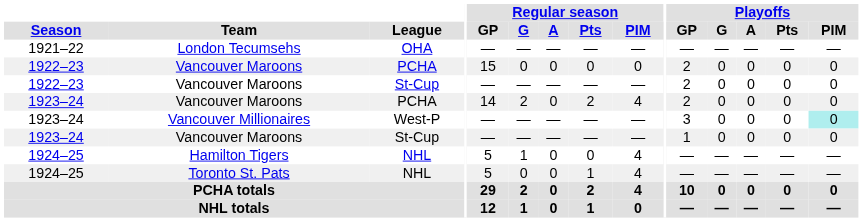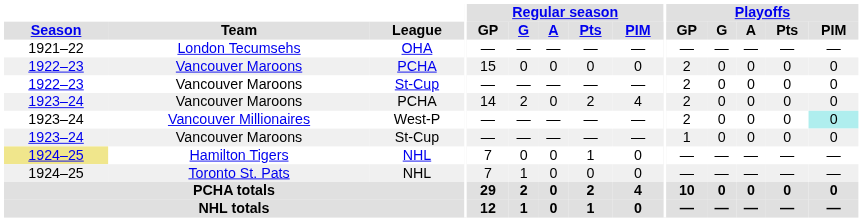 <table border="0" cellpadding="1" cellspacing="0" style="text-align:center; width:60em">
 <tr bgcolor="#e0e0e0">
 <th colspan="3" bgcolor="#ffffff"></th>
 <th rowspan="100" bgcolor="#ffffff"></th>
 <th colspan="5"><a href='#'>Regular season</a></th>
 <th rowspan="100" bgcolor="#ffffff"></th>
 <th colspan="5"><a href='#'>Playoffs</a></th>
 </tr>
 <tr bgcolor="#e0e0e0">
 <th><a href='#'>Season</a></th>
 <th>Team</th>
 <th>League</th>
 <th>GP</th>
 <th><a href='#'>G</a></th>
 <th><a href='#'>A</a></th>
 <th><a href='#'>Pts</a></th>
 <th><a href='#'>PIM</a></th>
 <th>GP</th>
 <th>G</th>
 <th>A</th>
 <th>Pts</th>
 <th>PIM</th>
 </tr>
 <tr>
 <td>1921–22</td>
 <td><a href='#'>London Tecumsehs</a></td>
 <td><a href='#'>OHA</a></td>
 <td>—</td>
 <td>—</td>
 <td>—</td>
 <td>—</td>
 <td>—</td>
 <td>—</td>
 <td>—</td>
 <td>—</td>
 <td>—</td>
 <td>—</td>
 </tr>
 <tr bgcolor="#f0f0f0">
 <td><a href='#'>1922–23</a></td>
 <td><a href='#'>Vancouver Maroons</a></td>
 <td><a href='#'>PCHA</a></td>
 <td>15</td>
 <td>0</td>
 <td>0</td>
 <td>0</td>
 <td>0</td>
 <td>2</td>
 <td>0</td>
 <td>0</td>
 <td>0</td>
 <td>0</td>
 </tr>
 <tr>
 <td><a href='#'>1922–23</a></td>
 <td>Vancouver Maroons</td>
 <td><a href='#'>St-Cup</a></td>
 <td>—</td>
 <td>—</td>
 <td>—</td>
 <td>—</td>
 <td>—</td>
 <td>2</td>
 <td>0</td>
 <td>0</td>
 <td>0</td>
 <td>0</td>
 </tr>
 <tr bgcolor="#f0f0f0">
 <td><a href='#'>1923–24</a></td>
 <td>Vancouver Maroons</td>
 <td>PCHA</td>
 <td>14</td>
 <td>2</td>
 <td>0</td>
 <td>2</td>
 <td>4</td>
 <td>2</td>
 <td>0</td>
 <td>0</td>
 <td>0</td>
 <td>0</td>
 </tr>
 <tr>
 <td>1923–24</td>
 <td><a href='#'>Vancouver Millionaires</a></td>
 <td>West-P</td>
 <td>—</td>
 <td>—</td>
 <td>—</td>
 <td>—</td>
 <td>—</td>
-<td>3</td>
+<td>2</td>
 <td>0</td>
 <td>0</td>
 <td>0</td>
 <td style="background: paleturquoise;">0</td>
 </tr>
 <tr bgcolor="#f0f0f0">
 <td><a href='#'>1923–24</a></td>
 <td>Vancouver Maroons</td>
 <td>St-Cup</td>
 <td>—</td>
 <td>—</td>
 <td>—</td>
 <td>—</td>
 <td>—</td>
 <td>1</td>
 <td>0</td>
 <td>0</td>
 <td>0</td>
 <td>0</td>
 </tr>
 <tr>
-<td><a href='#'>1924–25</a></td>
+<td style="background: khaki;"><a href='#'>1924–25</a></td>
 <td><a href='#'>Hamilton Tigers</a></td>
 <td><a href='#'>NHL</a></td>
-<td>5</td>
+<td>7</td>
+<td>0</td>
+<td>0</td>
 <td>1</td>
 <td>0</td>
-<td>0</td>
-<td>4</td>
 <td>—</td>
 <td>—</td>
 <td>—</td>
 <td>—</td>
 <td>—</td>
 </tr>
 <tr bgcolor="#f0f0f0">
 <td>1924–25</td>
 <td><a href='#'>Toronto St. Pats</a></td>
 <td>NHL</td>
-<td>5</td>
+<td>7</td>
+<td>1</td>
 <td>0</td>
 <td>0</td>
-<td>1</td>
-<td>4</td>
+<td>0</td>
 <td>—</td>
 <td>—</td>
 <td>—</td>
 <td>—</td>
 <td>—</td>
 </tr>
 <tr bgcolor="#e0e0e0">
 <th colspan="3">PCHA totals</th>
 <th>29</th>
 <th>2</th>
 <th>0</th>
 <th>2</th>
 <th>4</th>
 <th>10</th>
 <th>0</th>
 <th>0</th>
 <th>0</th>
 <th>0</th>
 </tr>
 <tr bgcolor="#e0e0e0">
 <th colspan="3">NHL totals</th>
 <th>12</th>
 <th>1</th>
 <th>0</th>
 <th>1</th>
 <th>0</th>
 <th>—</th>
 <th>—</th>
 <th>—</th>
 <th>—</th>
 <th>—</th>
 </tr>
 </table>
